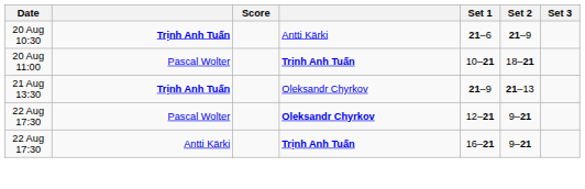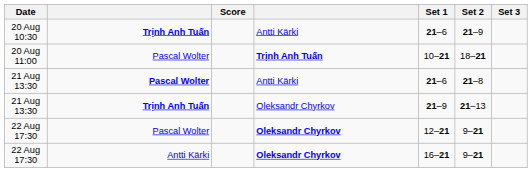 <table class="wikitable" style="text-align:center; font-size:90%">
 <tr>
 <th width="60">Date</th>
 <th align="right" width="250"></th>
 <th width="60">Score</th>
 <th align="left" width="250"></th>
 <th width="50">Set 1</th>
 <th width="50">Set 2</th>
 <th width="50">Set 3</th>
 </tr>
 <tr>
 <td>20 Aug<br>10:30</td>
 <td align="right"><strong><a href='#'>Trịnh Anh Tuấn</a> </strong></td>
 <td align="center"></td>
 <td align="left"> <a href='#'>Antti Kärki</a></td>
 <td><strong>21</strong>–6</td>
 <td><strong>21</strong>–9</td>
 <td></td>
 </tr>
 <tr>
 <td>20 Aug<br>11:00</td>
 <td align="right"><a href='#'>Pascal Wolter</a> </td>
 <td align="center"></td>
 <td align="left"><strong> <a href='#'>Trịnh Anh Tuấn</a></strong></td>
 <td>10–<strong>21</strong></td>
 <td>18–<strong>21</strong></td>
 <td></td>
 </tr>
 <tr>
 <td>21 Aug<br>13:30</td>
+<td align="right"><strong><a href='#'>Pascal Wolter</a> </strong></td>
+<td align="center"></td>
+<td align="left"> <a href='#'>Antti Kärki</a></td>
+<td><strong>21</strong>–6</td>
+<td><strong>21</strong>–8</td>
+<td></td>
+</tr>
+<tr>
+<td>21 Aug<br>13:30</td>
 <td align="right"><strong><a href='#'>Trịnh Anh Tuấn</a> </strong></td>
 <td align="center"></td>
 <td align="left"> <a href='#'>Oleksandr Chyrkov</a></td>
 <td><strong>21</strong>–9</td>
 <td><strong>21</strong>–13</td>
 <td></td>
 </tr>
 <tr>
 <td>22 Aug<br>17:30</td>
 <td align="right"><a href='#'>Pascal Wolter</a> </td>
 <td align="center"></td>
 <td align="left"><strong> <a href='#'>Oleksandr Chyrkov</a></strong></td>
 <td>12–<strong>21</strong></td>
 <td>9–<strong>21</strong></td>
 <td></td>
 </tr>
 <tr>
 <td>22 Aug<br>17:30</td>
 <td align="right"><a href='#'>Antti Kärki</a> </td>
 <td align="center"></td>
-<td align="left"><strong> <a href='#'>Trịnh Anh Tuấn</a></strong></td>
+<td align="left"><strong> <a href='#'>Oleksandr Chyrkov</a></strong></td>
 <td>16–<strong>21</strong></td>
 <td>9–<strong>21</strong></td>
 <td></td>
 </tr>
 </table>
